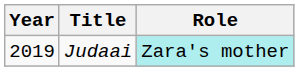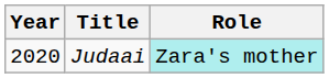 <table class="wikitable sortable plainrowheaders">
 <tr style="text-align:center;">
 <th scope="col">Year</th>
 <th scope="col">Title</th>
 <th scope="col">Role</th>
 </tr>
 <tr>
-<td>2019</td>
+<td>2020</td>
 <td><em>Judaai</em></td>
 <td style="background: paleturquoise;">Zara's mother</td>
 </tr>
 </table>
